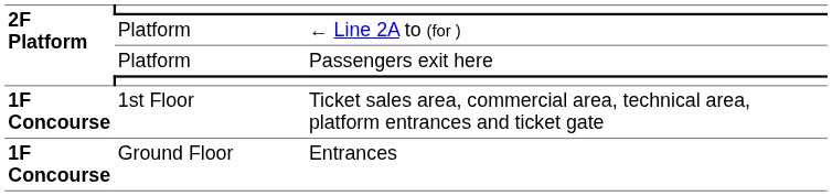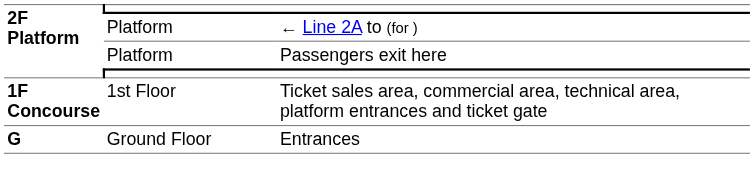 <table border="0" cellspacing="0" cellpadding="3" frame="hsides" rules="rows">
 <tr>
 <td style="border-bottom:solid 1px gray;vertical-align:top;border-top:solid 1px gray;" rowspan=5;><strong>2F<br>Platform</strong></td>
 </tr>
 <tr>
 <td style="border-top:solid 1px gray;border-right:solid 2px black;border-left:solid 2px black;border-bottom:solid 2px black;text-align:center;" colspan=2></td>
 </tr>
 <tr>
 <td style="border-bottom:solid 1px gray;" width=150>Platform</td>
 <td>←  <a href='#'>Line 2A</a> to  <small>(for )</small></td>
 </tr>
 <tr>
 <td style="border-bottom:solid 1px gray;" width=150>Platform</td>
 <td style="border-bottom:solid 1px gray;" width=390> Passengers exit here</td>
 </tr>
 <tr>
 <td style="border-top:solid 2px black;border-right:solid 2px black;border-left:solid 2px black;border-bottom:solid 1px gray;text-align:center;" colspan=2></td>
 </tr>
 <tr>
 <td style="vertical-align:top"><strong>1F<br>Concourse</strong></td>
 <td style="vertical-align:top">1st Floor</td>
 <td style="vertical-align:top">Ticket sales area, commercial area, technical area, platform entrances and ticket gate</td>
 </tr>
 <tr>
-<td style="vertical-align:top"><strong>1F<br>Concourse</strong></td>
+<td style="border-bottom:solid 1px gray;border-top:solid 1px gray; vertical-align:top" width=50><strong>G</strong></td>
 <td style="border-top:solid 1px gray;border-bottom:solid 1px gray; vertical-align:top" width=100>Ground Floor</td>
 <td style="border-top:solid 1px gray;border-bottom:solid 1px gray; vertical-align:top" width=420>Entrances</td>
 </tr>
 </table>
